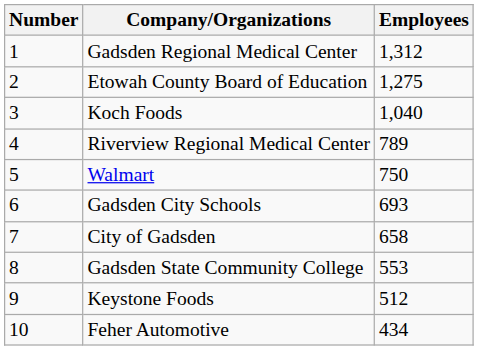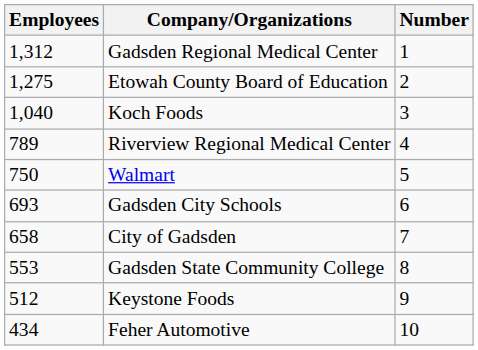 <table class="wikitable">
 <tr>
+<th>Employees</th>
+<th>Company/Organizations</th>
 <th>Number</th>
-<th>Company/Organizations</th>
-<th>Employees</th>
 </tr>
 <tr>
+<td>1,312</td>
+<td>Gadsden Regional Medical Center</td>
 <td>1</td>
-<td>Gadsden Regional Medical Center</td>
-<td>1,312</td>
 </tr>
 <tr>
+<td>1,275</td>
+<td>Etowah County Board of Education</td>
 <td>2</td>
-<td>Etowah County Board of Education</td>
-<td>1,275</td>
 </tr>
 <tr>
+<td>1,040</td>
+<td>Koch Foods</td>
 <td>3</td>
-<td>Koch Foods</td>
-<td>1,040</td>
 </tr>
 <tr>
+<td>789</td>
+<td>Riverview Regional Medical Center</td>
 <td>4</td>
-<td>Riverview Regional Medical Center</td>
-<td>789</td>
 </tr>
 <tr>
+<td>750</td>
+<td><a href='#'>Walmart</a></td>
 <td>5</td>
-<td><a href='#'>Walmart</a></td>
-<td>750</td>
 </tr>
 <tr>
+<td>693</td>
+<td>Gadsden City Schools</td>
 <td>6</td>
-<td>Gadsden City Schools</td>
-<td>693</td>
 </tr>
 <tr>
+<td>658</td>
+<td>City of Gadsden</td>
 <td>7</td>
-<td>City of Gadsden</td>
-<td>658</td>
 </tr>
 <tr>
+<td>553</td>
+<td>Gadsden State Community College</td>
 <td>8</td>
-<td>Gadsden State Community College</td>
-<td>553</td>
 </tr>
 <tr>
+<td>512</td>
+<td>Keystone Foods</td>
 <td>9</td>
-<td>Keystone Foods</td>
-<td>512</td>
 </tr>
 <tr>
+<td>434</td>
+<td>Feher Automotive</td>
 <td>10</td>
-<td>Feher Automotive</td>
-<td>434</td>
 </tr>
 </table>
